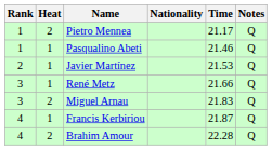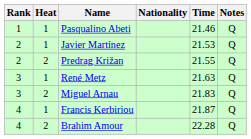 <table class="wikitable sortable" style="text-align:center">
 <tr>
 <th>Rank</th>
 <th>Heat</th>
 <th>Name</th>
 <th>Nationality</th>
 <th>Time</th>
 <th>Notes</th>
-</tr>
-<tr bgcolor=ccffcc>
-<td>1</td>
-<td>2</td>
-<td align=left><a href='#'>Pietro Mennea</a></td>
-<td align=left></td>
-<td>21.17</td>
-<td>Q</td>
 </tr>
 <tr bgcolor=ccffcc>
 <td>1</td>
 <td>1</td>
 <td align=left><a href='#'>Pasqualino Abeti</a></td>
 <td align=left></td>
 <td>21.46</td>
 <td>Q</td>
 </tr>
 <tr bgcolor=ccffcc>
 <td>2</td>
 <td>1</td>
 <td align=left><a href='#'>Javier Martínez</a></td>
 <td align=left></td>
 <td>21.53</td>
 <td>Q</td>
 </tr>
 <tr bgcolor=ccffcc>
+<td>2</td>
+<td>2</td>
+<td align=left><a href='#'>Predrag Križan</a></td>
+<td align=left></td>
+<td>21.55</td>
+<td>Q</td>
+</tr>
+<tr bgcolor=ccffcc>
 <td>3</td>
 <td>1</td>
 <td align=left><a href='#'>René Metz</a></td>
 <td align=left></td>
-<td>21.66</td>
+<td>21.63</td>
 <td>Q</td>
 </tr>
 <tr bgcolor=ccffcc>
 <td>3</td>
 <td>2</td>
 <td align=left><a href='#'>Miguel Arnau</a></td>
 <td align=left></td>
 <td>21.83</td>
 <td>Q</td>
 </tr>
 <tr bgcolor=ccffcc>
 <td>4</td>
 <td>1</td>
 <td align=left><a href='#'>Francis Kerbiriou</a></td>
 <td align=left></td>
 <td>21.87</td>
 <td>Q</td>
 </tr>
 <tr bgcolor=ccffcc>
 <td>4</td>
 <td>2</td>
 <td align=left><a href='#'>Brahim Amour</a></td>
 <td align=left></td>
 <td>22.28</td>
 <td>Q</td>
 </tr>
 </table>
